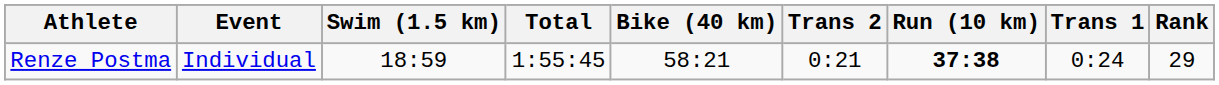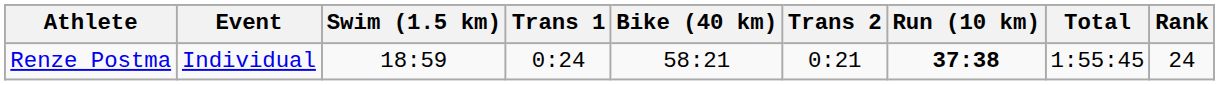 <table class="wikitable" style="font-size:90%">
 <tr>
 <th>Athlete</th>
 <th>Event</th>
 <th>Swim (1.5 km)</th>
-<th>Total</th>
+<th>Trans 1</th>
 <th>Bike (40 km)</th>
 <th>Trans 2</th>
 <th>Run (10 km)</th>
-<th>Trans 1</th>
+<th>Total</th>
 <th>Rank</th>
 </tr>
 <tr>
 <td><a href='#'>Renze Postma</a></td>
 <td><a href='#'>Individual</a></td>
 <td align=center>18:59</td>
-<td align=center>1:55:45</td>
+<td align=center>0:24</td>
 <td align=center>58:21</td>
 <td align=center>0:21</td>
 <td align=center><strong>37:38</strong></td>
-<td align=center>0:24</td>
-<td align=center>29</td>
+<td align=center>1:55:45</td>
+<td align=center>24</td>
 </tr>
 </table>
